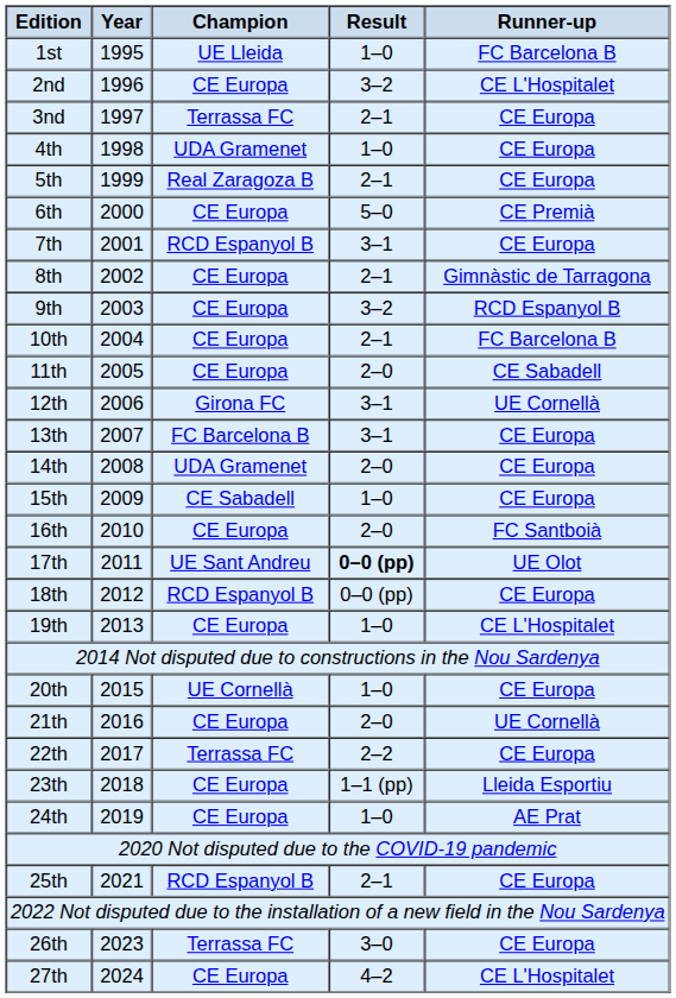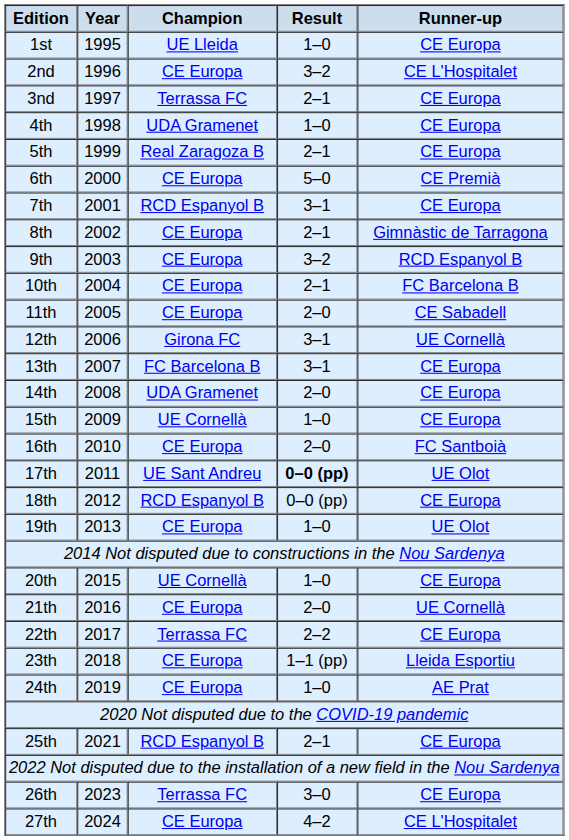 <table border=1 cellpadding=3 cellspacing=0 style="margin:1em auto;">
 <tr>
 <th style="background:#CCDDEE;">Edition</th>
 <th style="background:#CCDDEE;">Year</th>
 <th style="background:#CCDDEE;">Champion</th>
 <th style="background:#CCDDEE;">Result</th>
 <th style="background:#CCDDEE;">Runner-up</th>
 </tr>
 <tr align=center bgcolor="#ddeeff">
 <td>1st</td>
 <td>1995</td>
 <td><a href='#'>UE Lleida</a></td>
 <td>1–0</td>
-<td><a href='#'>FC Barcelona B</a></td>
+<td><a href='#'>CE Europa</a></td>
 </tr>
 <tr align=center bgcolor="#ddeeff">
 <td>2nd</td>
 <td>1996</td>
 <td><a href='#'>CE Europa</a></td>
 <td>3–2</td>
 <td><a href='#'>CE L'Hospitalet</a></td>
 </tr>
 <tr align=center bgcolor="#ddeeff">
 <td>3nd</td>
 <td>1997</td>
 <td><a href='#'>Terrassa FC</a></td>
 <td>2–1</td>
 <td><a href='#'>CE Europa</a></td>
 </tr>
 <tr align=center bgcolor="#ddeeff">
 <td>4th</td>
 <td>1998</td>
 <td><a href='#'>UDA Gramenet</a></td>
 <td>1–0</td>
 <td><a href='#'>CE Europa</a></td>
 </tr>
 <tr align=center bgcolor="#ddeeff">
 <td>5th</td>
 <td>1999</td>
 <td><a href='#'>Real Zaragoza B</a></td>
 <td>2–1</td>
 <td><a href='#'>CE Europa</a></td>
 </tr>
 <tr align=center bgcolor="#ddeeff">
 <td>6th</td>
 <td>2000</td>
 <td><a href='#'>CE Europa</a></td>
 <td>5–0</td>
 <td><a href='#'>CE Premià</a></td>
 </tr>
 <tr align=center bgcolor="#ddeeff">
 <td>7th</td>
 <td>2001</td>
 <td><a href='#'>RCD Espanyol B</a></td>
 <td>3–1</td>
 <td><a href='#'>CE Europa</a></td>
 </tr>
 <tr align=center bgcolor="#ddeeff">
 <td>8th</td>
 <td>2002</td>
 <td><a href='#'>CE Europa</a></td>
 <td>2–1</td>
 <td><a href='#'>Gimnàstic de Tarragona</a></td>
 </tr>
 <tr align=center bgcolor="#ddeeff">
 <td>9th</td>
 <td>2003</td>
 <td><a href='#'>CE Europa</a></td>
 <td>3–2</td>
 <td><a href='#'>RCD Espanyol B</a></td>
 </tr>
 <tr align=center bgcolor="#ddeeff">
 <td>10th</td>
 <td>2004</td>
 <td><a href='#'>CE Europa</a></td>
 <td>2–1</td>
 <td><a href='#'>FC Barcelona B</a></td>
 </tr>
 <tr align=center bgcolor="#ddeeff">
 <td>11th</td>
 <td>2005</td>
 <td><a href='#'>CE Europa</a></td>
 <td>2–0</td>
 <td><a href='#'>CE Sabadell</a></td>
 </tr>
 <tr align=center bgcolor="#ddeeff">
 <td>12th</td>
 <td>2006</td>
 <td><a href='#'>Girona FC</a></td>
 <td>3–1</td>
 <td><a href='#'>UE Cornellà</a></td>
 </tr>
 <tr align=center bgcolor="#ddeeff">
 <td>13th</td>
 <td>2007</td>
 <td><a href='#'>FC Barcelona B</a></td>
 <td>3–1</td>
 <td><a href='#'>CE Europa</a></td>
 </tr>
 <tr align=center bgcolor="#ddeeff">
 <td>14th</td>
 <td>2008</td>
 <td><a href='#'>UDA Gramenet</a></td>
 <td>2–0</td>
 <td><a href='#'>CE Europa</a></td>
 </tr>
 <tr align=center bgcolor="#ddeeff">
 <td>15th</td>
 <td>2009</td>
-<td><a href='#'>CE Sabadell</a></td>
+<td><a href='#'>UE Cornellà</a></td>
 <td>1–0</td>
 <td><a href='#'>CE Europa</a></td>
 </tr>
 <tr align=center bgcolor="#ddeeff">
 <td>16th</td>
 <td>2010</td>
 <td><a href='#'>CE Europa</a></td>
 <td>2–0</td>
 <td><a href='#'>FC Santboià</a></td>
 </tr>
 <tr align=center bgcolor="#ddeeff">
 <td>17th</td>
 <td>2011</td>
 <td><a href='#'>UE Sant Andreu</a></td>
 <td><strong>0–0 (pp)</strong></td>
 <td><a href='#'>UE Olot</a></td>
 </tr>
 <tr align=center bgcolor="#ddeeff">
 <td>18th</td>
 <td>2012</td>
 <td><a href='#'>RCD Espanyol B</a></td>
 <td>0–0 (pp)</td>
 <td><a href='#'>CE Europa</a></td>
 </tr>
 <tr align=center bgcolor="#ddeeff">
 <td>19th</td>
 <td>2013</td>
 <td><a href='#'>CE Europa</a></td>
 <td>1–0</td>
-<td><a href='#'>CE L'Hospitalet</a></td>
+<td><a href='#'>UE Olot</a></td>
 </tr>
 <tr align=center bgcolor="#ddeeff">
 <td colspan=5><em>2014 Not disputed due to constructions in the <a href='#'>Nou Sardenya</a></em></td>
 </tr>
 <tr align=center bgcolor="#ddeeff">
 <td>20th</td>
 <td>2015</td>
 <td><a href='#'>UE Cornellà</a></td>
 <td>1–0</td>
 <td><a href='#'>CE Europa</a></td>
 </tr>
 <tr align=center bgcolor="#ddeeff">
 <td>21th</td>
 <td>2016</td>
 <td><a href='#'>CE Europa</a></td>
 <td>2–0</td>
 <td><a href='#'>UE Cornellà</a></td>
 </tr>
 <tr align=center bgcolor="#ddeeff">
 <td>22th</td>
 <td>2017</td>
 <td><a href='#'>Terrassa FC</a></td>
 <td>2–2</td>
 <td><a href='#'>CE Europa</a></td>
 </tr>
 <tr align=center bgcolor="#ddeeff">
 <td>23th</td>
 <td>2018</td>
 <td><a href='#'>CE Europa</a></td>
 <td>1–1 (pp)</td>
 <td><a href='#'>Lleida Esportiu</a></td>
 </tr>
 <tr align=center bgcolor="#ddeeff">
 <td>24th</td>
 <td>2019</td>
 <td><a href='#'>CE Europa</a></td>
 <td>1–0</td>
 <td><a href='#'>AE Prat</a></td>
 </tr>
 <tr align=center bgcolor="#ddeeff">
 <td colspan=5><em>2020 Not disputed due to the <a href='#'>COVID-19 pandemic</a></em></td>
 </tr>
 <tr align=center bgcolor="#ddeeff">
 <td>25th</td>
 <td>2021</td>
 <td><a href='#'>RCD Espanyol B</a></td>
 <td>2–1</td>
 <td><a href='#'>CE Europa</a></td>
 </tr>
 <tr align=center bgcolor="#ddeeff">
 <td colspan=5><em>2022 Not disputed due to the installation of a new field in the <a href='#'>Nou Sardenya</a></em></td>
 </tr>
 <tr align=center bgcolor="#ddeeff">
 <td>26th</td>
 <td>2023</td>
 <td><a href='#'>Terrassa FC</a></td>
 <td>3–0</td>
 <td><a href='#'>CE Europa</a></td>
 </tr>
 <tr align=center bgcolor="#ddeeff">
 <td>27th</td>
 <td>2024</td>
 <td><a href='#'>CE Europa</a></td>
 <td>4–2</td>
 <td><a href='#'>CE L'Hospitalet</a></td>
 </tr>
 </table>
